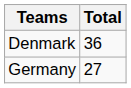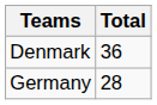 <table class="wikitable">
 <tr>
 <th>Teams</th>
 <th>Total</th>
 </tr>
 <tr>
 <td>Denmark</td>
 <td>36</td>
 </tr>
 <tr>
 <td>Germany</td>
-<td>27</td>
+<td>28</td>
 </tr>
 </table>
